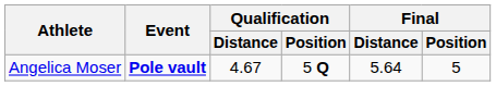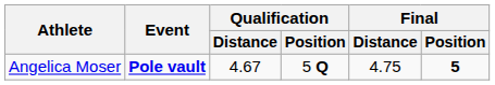 <table class=wikitable style=font-size:90%>
 <tr>
 <th rowspan=2>Athlete</th>
 <th rowspan=2>Event</th>
 <th colspan=2>Qualification</th>
 <th colspan=2>Final</th>
 </tr>
 <tr style=font-size:95%>
 <th>Distance</th>
 <th>Position</th>
 <th>Distance</th>
 <th>Position</th>
 </tr>
 <tr align=center>
 <td align=left><a href='#'>Angelica Moser</a></td>
 <td align=left><strong><a href='#'>Pole vault</a></strong></td>
 <td>4.67 </td>
 <td>5 <strong>Q</strong></td>
-<td>5.64 </td>
-<td>5</td>
+<td>4.75 </td>
+<td><strong>5</strong></td>
 </tr>
 </table>
